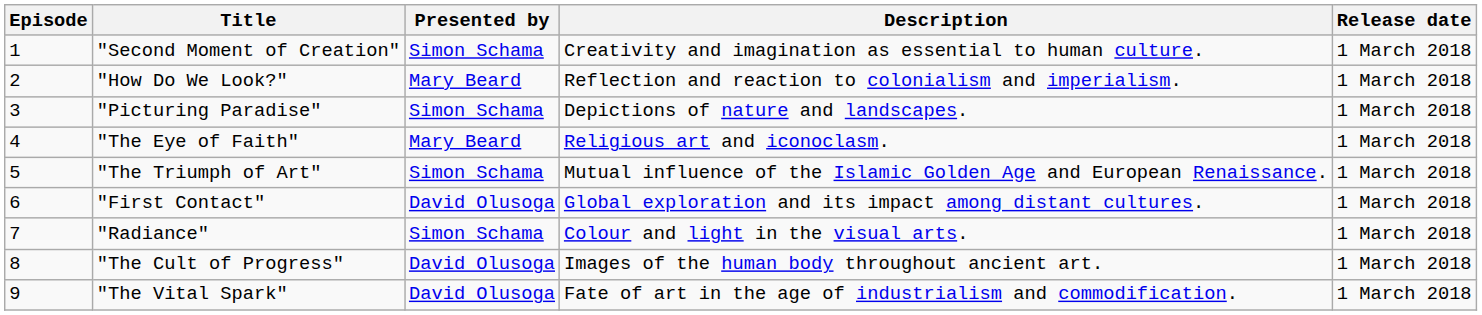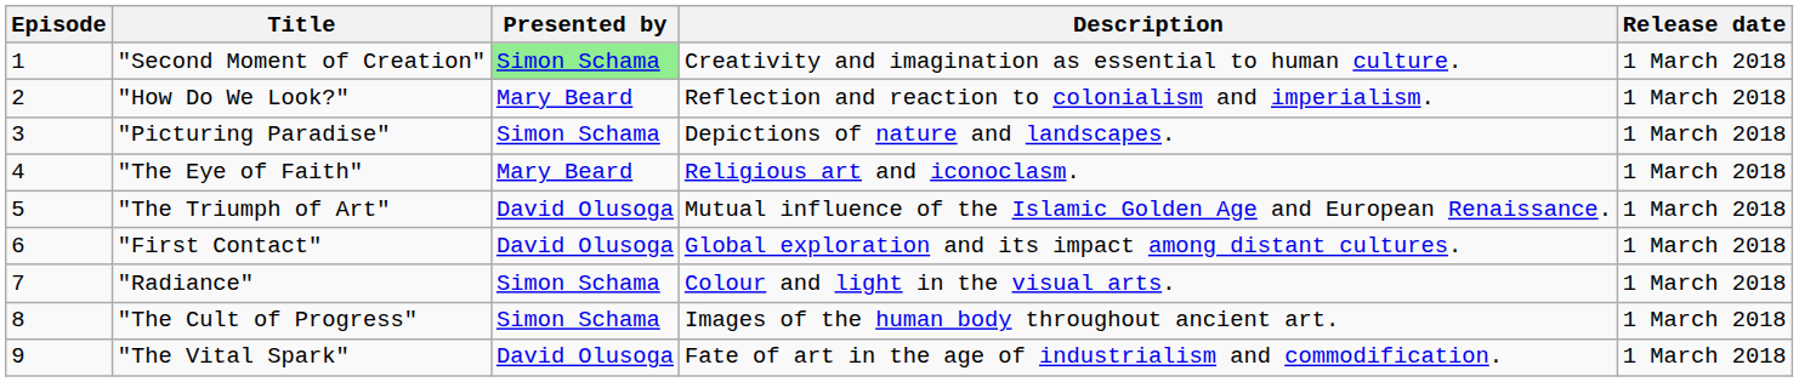 <table class="wikitable">
 <tr>
 <th>Episode</th>
 <th>Title</th>
 <th>Presented by</th>
 <th>Description</th>
 <th>Release date</th>
 </tr>
 <tr>
 <td>1</td>
 <td>"Second Moment of Creation"</td>
-<td><a href='#'>Simon Schama</a></td>
+<td style="background: lightgreen;"><a href='#'>Simon Schama</a></td>
 <td>Creativity and imagination as essential to human <a href='#'>culture</a>.</td>
 <td>1 March 2018</td>
 </tr>
 <tr>
 <td>2</td>
 <td>"How Do We Look?"</td>
 <td><a href='#'>Mary Beard</a></td>
 <td>Reflection and reaction to <a href='#'>colonialism</a> and <a href='#'>imperialism</a>.</td>
 <td>1 March 2018</td>
 </tr>
 <tr>
 <td>3</td>
 <td>"Picturing Paradise"</td>
 <td><a href='#'>Simon Schama</a></td>
 <td>Depictions of <a href='#'>nature</a> and <a href='#'>landscapes</a>.</td>
 <td>1 March 2018</td>
 </tr>
 <tr>
 <td>4</td>
 <td>"The Eye of Faith"</td>
 <td><a href='#'>Mary Beard</a></td>
 <td><a href='#'>Religious art</a> and <a href='#'>iconoclasm</a>.</td>
 <td>1 March 2018</td>
 </tr>
 <tr>
 <td>5</td>
 <td>"The Triumph of Art"</td>
-<td><a href='#'>Simon Schama</a></td>
+<td><a href='#'>David Olusoga</a></td>
 <td>Mutual influence of the <a href='#'>Islamic Golden Age</a> and European <a href='#'>Renaissance</a>.</td>
 <td>1 March 2018</td>
 </tr>
 <tr>
 <td>6</td>
 <td>"First Contact"</td>
 <td><a href='#'>David Olusoga</a></td>
 <td><a href='#'>Global exploration</a> and its impact <a href='#'>among distant cultures</a>.</td>
 <td>1 March 2018</td>
 </tr>
 <tr>
 <td>7</td>
 <td>"Radiance"</td>
 <td><a href='#'>Simon Schama</a></td>
 <td><a href='#'>Colour</a> and <a href='#'>light</a> in the <a href='#'>visual arts</a>.</td>
 <td>1 March 2018</td>
 </tr>
 <tr>
 <td>8</td>
 <td>"The Cult of Progress"</td>
-<td><a href='#'>David Olusoga</a></td>
+<td><a href='#'>Simon Schama</a></td>
 <td>Images of the <a href='#'>human body</a> throughout ancient art.</td>
 <td>1 March 2018</td>
 </tr>
 <tr>
 <td>9</td>
 <td>"The Vital Spark"</td>
 <td><a href='#'>David Olusoga</a></td>
 <td>Fate of art in the age of <a href='#'>industrialism</a> and <a href='#'>commodification</a>.</td>
 <td>1 March 2018</td>
 </tr>
 </table>
